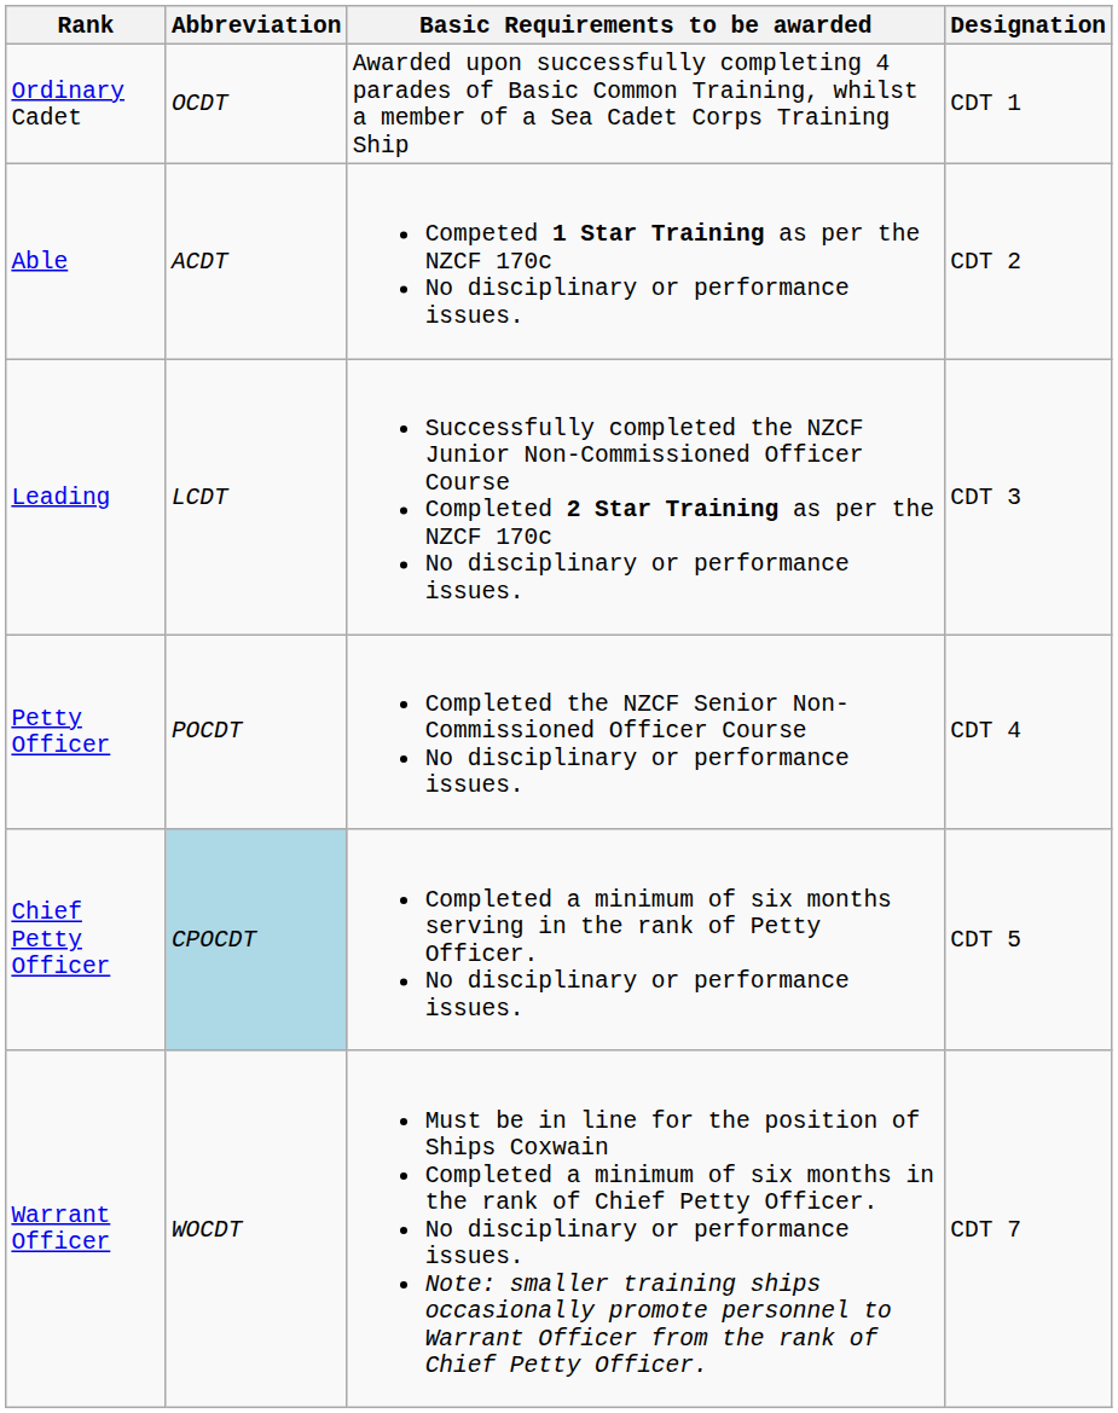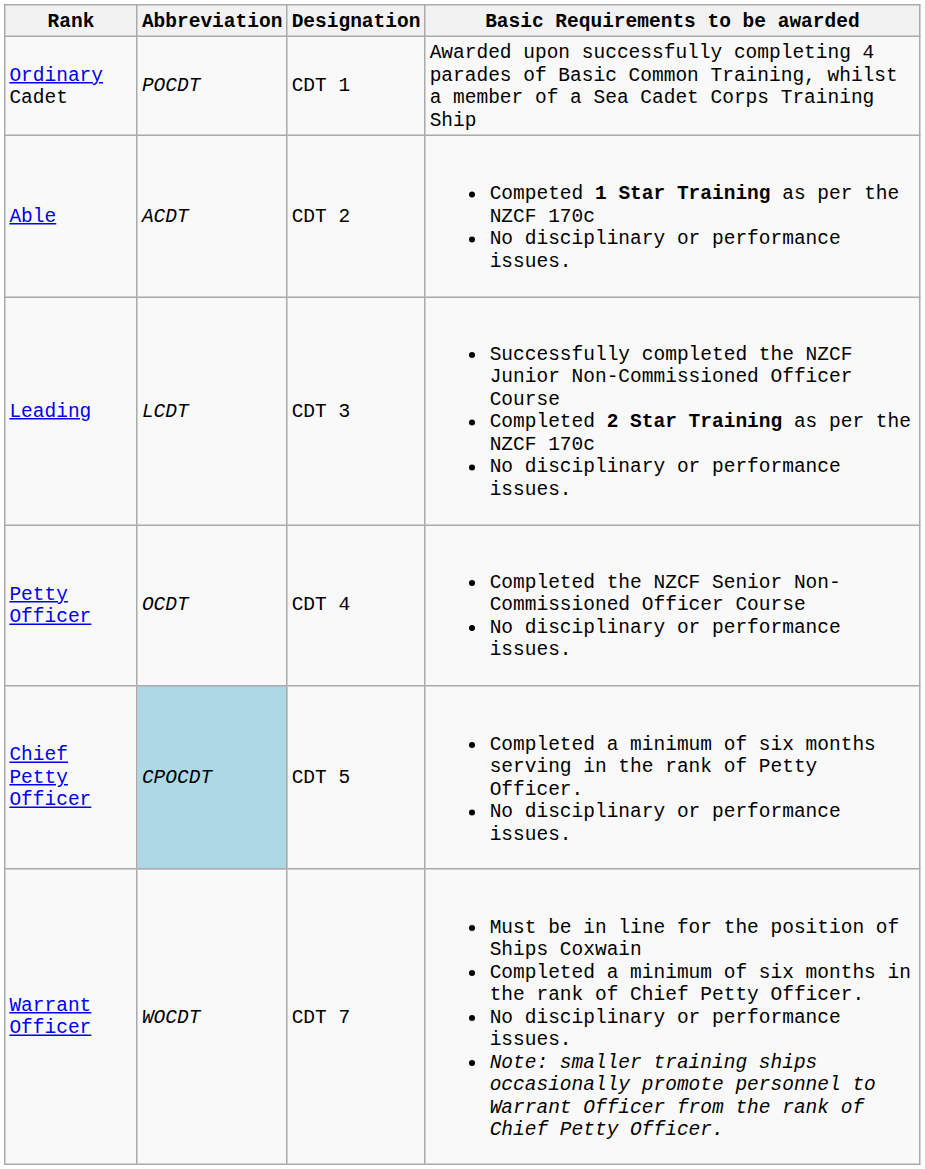 <table class="wikitable mw-collapsible mw-collapsed">
 <tr>
 <th>Rank</th>
 <th>Abbreviation</th>
+<th>Designation</th>
 <th>Basic Requirements to be awarded</th>
-<th>Designation</th>
 </tr>
 <tr>
 <td><a href='#'>Ordinary</a> Cadet</td>
-<td><em>OCDT</em></td>
+<td><em>POCDT</em></td>
+<td>CDT 1</td>
 <td>Awarded upon successfully completing 4 parades of Basic Common Training, whilst a member of a Sea Cadet Corps Training Ship</td>
-<td>CDT 1</td>
 </tr>
 <tr>
 <td><a href='#'>Able</a></td>
 <td><em>ACDT</em></td>
+<td>CDT 2</td>
 <td><br><ul><li>Competed <strong>1 Star Training</strong> as per the NZCF 170c</li><li>No disciplinary or performance issues.</li></ul></td>
-<td>CDT 2</td>
 </tr>
 <tr>
 <td><a href='#'>Leading</a></td>
 <td><em>LCDT</em></td>
+<td>CDT 3</td>
 <td><br><ul><li>Successfully completed the NZCF Junior Non-Commissioned Officer Course</li><li>Completed <strong>2 Star Training</strong> as per the NZCF 170c</li><li>No disciplinary or performance issues.</li></ul></td>
-<td>CDT 3</td>
 </tr>
 <tr>
 <td><a href='#'>Petty Officer</a></td>
-<td><em>POCDT</em></td>
+<td><em>OCDT</em></td>
+<td>CDT 4</td>
 <td><br><ul><li>Completed the NZCF Senior Non-Commissioned Officer Course</li><li>No disciplinary or performance issues.</li></ul></td>
-<td>CDT 4</td>
 </tr>
 <tr>
 <td><a href='#'>Chief Petty Officer</a></td>
 <td style="background: lightblue;"><em>CPOCDT</em></td>
+<td>CDT 5</td>
 <td><br><ul><li>Completed a minimum of six months serving in the rank of Petty Officer.</li><li>No disciplinary or performance issues.</li></ul></td>
-<td>CDT 5</td>
 </tr>
 <tr>
 <td><a href='#'>Warrant Officer</a></td>
 <td><em>WOCDT</em></td>
+<td>CDT 7</td>
 <td><br><ul><li>Must be in line for the position of Ships Coxwain</li><li>Completed a minimum of six months in the rank of Chief Petty Officer.</li><li>No disciplinary or performance issues.</li><li><em>Note: smaller training ships occasionally promote personnel to Warrant Officer from the rank of Chief Petty Officer.</em></li></ul></td>
-<td>CDT 7</td>
 </tr>
 </table>
